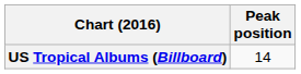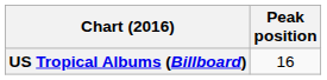 <table class="wikitable plainrowheaders" style="text-align:center;">
 <tr>
 <th scope="col">Chart (2016)</th>
 <th scope="col">Peak<br>position</th>
 </tr>
 <tr>
 <th scope="row">US <a href='#'>Tropical Albums</a> (<em><a href='#'>Billboard</a></em>)</th>
-<td>14</td>
+<td>16</td>
 </tr>
 </table>
